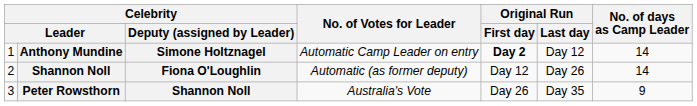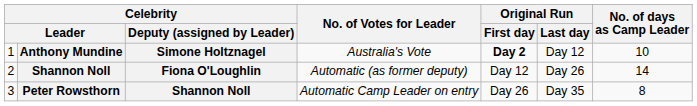 <table class="wikitable" style="margin:auto; text-align:center;">
 <tr>
 <th colspan="3">Celebrity</th>
 <th rowspan="2">No. of Votes for Leader</th>
 <th colspan="2">Original Run</th>
 <th rowspan="2">No. of days<br>as Camp Leader</th>
 </tr>
 <tr>
 <th colspan="2">Leader</th>
 <th>Deputy (assigned by Leader)</th>
 <th>First day</th>
 <th>Last day</th>
 </tr>
 <tr>
 <td>1</td>
 <th>Anthony Mundine</th>
 <th>Simone Holtznagel</th>
-<td><em>Automatic Camp Leader on entry</em></td>
+<td><em>Australia's Vote</em></td>
 <td><strong>Day 2</strong></td>
 <td>Day 12</td>
-<td>14</td>
+<td>10</td>
 </tr>
 <tr>
 <td>2</td>
 <th>Shannon Noll</th>
 <th>Fiona O'Loughlin</th>
 <td><em>Automatic (as former deputy)</em></td>
 <td>Day 12</td>
 <td>Day 26</td>
 <td>14</td>
 </tr>
 <tr>
 <td>3</td>
 <th>Peter Rowsthorn</th>
 <th>Shannon Noll</th>
-<td><em>Australia's Vote</em></td>
+<td><em>Automatic Camp Leader on entry</em></td>
 <td>Day 26</td>
 <td>Day 35</td>
-<td>9</td>
+<td>8</td>
 </tr>
 </table>
